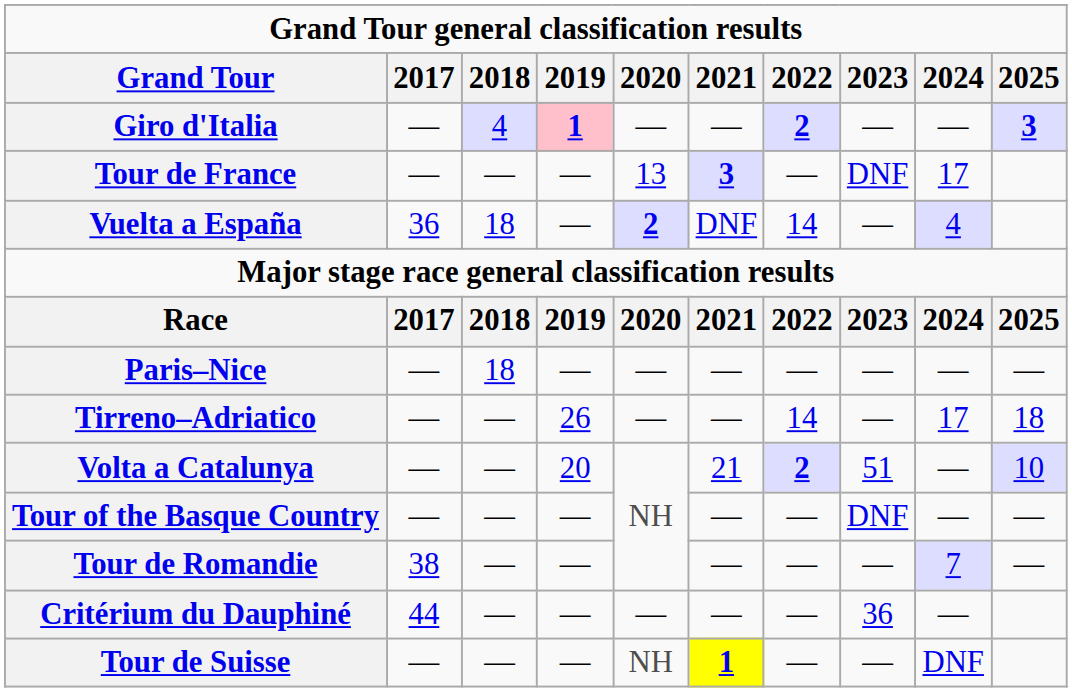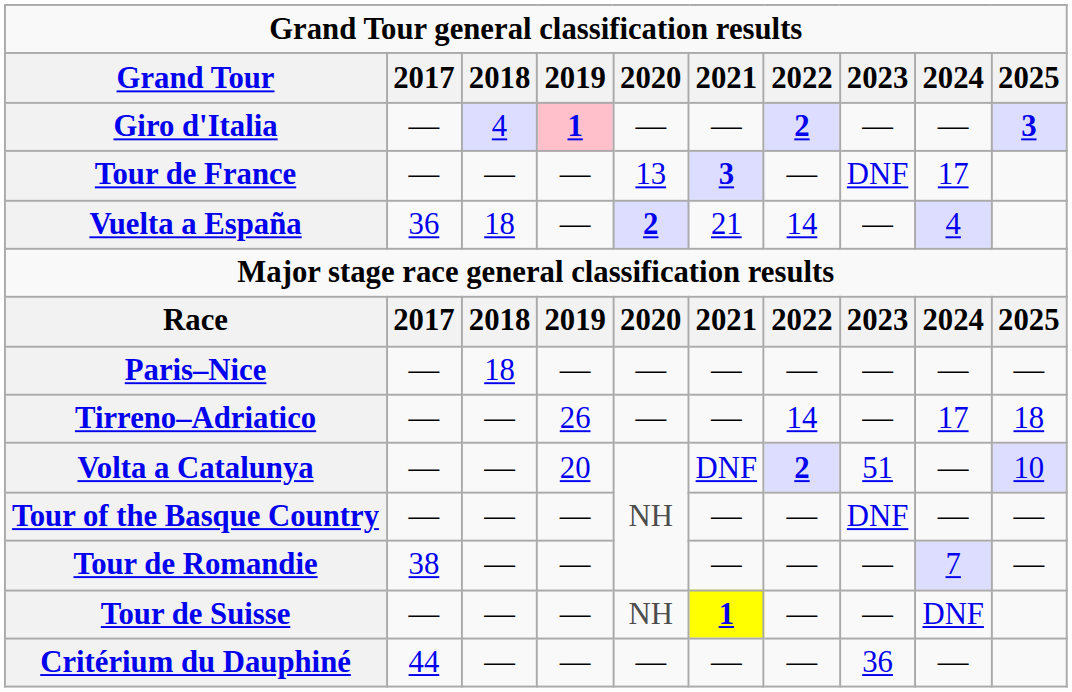 <table class="wikitable plainrowheaders">
 <tr>
 <td colspan=10 align="center"><strong>Grand Tour general classification results</strong></td>
 </tr>
 <tr>
 <th scope="col"><a href='#'>Grand Tour</a></th>
 <th scope="col">2017</th>
 <th scope="col">2018</th>
 <th scope="col">2019</th>
 <th scope="col">2020</th>
 <th scope="col">2021</th>
 <th scope="col">2022</th>
 <th scope="col">2023</th>
 <th scope="col">2024</th>
 <th scope="col">2025</th>
 </tr>
 <tr style="text-align:center;">
 <th scope="row"> <a href='#'>Giro d'Italia</a></th>
 <td>—</td>
 <td style="background:#ddf;"><a href='#'>4</a></td>
 <td style="background:pink;"><a href='#'><strong>1</strong></a></td>
 <td>—</td>
 <td>—</td>
 <td style="background:#ddf;"><a href='#'><strong>2</strong></a></td>
 <td>—</td>
 <td>—</td>
 <td style="background:#ddf;"><a href='#'><strong>3</strong></a></td>
 </tr>
 <tr style="text-align:center;">
 <th scope="row"> <a href='#'>Tour de France</a></th>
 <td>—</td>
 <td>—</td>
 <td>—</td>
 <td><a href='#'>13</a></td>
 <td style="background:#ddf;"><a href='#'><strong>3</strong></a></td>
 <td>—</td>
 <td><a href='#'>DNF</a></td>
 <td><a href='#'>17</a></td>
 <td></td>
 </tr>
 <tr style="text-align:center;">
 <th scope="row"> <a href='#'>Vuelta a España</a></th>
 <td><a href='#'>36</a></td>
 <td><a href='#'>18</a></td>
 <td>—</td>
 <td style="background:#ddf;"><a href='#'><strong>2</strong></a></td>
-<td><a href='#'>DNF</a></td>
+<td><a href='#'>21</a></td>
 <td><a href='#'>14</a></td>
 <td>—</td>
 <td style="background:#ddf;"><a href='#'>4</a></td>
 <td></td>
 </tr>
 <tr>
 <td colspan=10 align="center"><strong>Major stage race general classification results</strong></td>
 </tr>
 <tr>
 <th scope="col">Race</th>
 <th scope="col">2017</th>
 <th scope="col">2018</th>
 <th scope="col">2019</th>
 <th scope="col">2020</th>
 <th scope="col">2021</th>
 <th scope="col">2022</th>
 <th scope="col">2023</th>
 <th scope="col">2024</th>
 <th scope="col">2025</th>
 </tr>
 <tr style="text-align:center;">
 <th scope="row"> <a href='#'>Paris–Nice</a></th>
 <td>—</td>
 <td><a href='#'>18</a></td>
 <td>—</td>
 <td>—</td>
 <td>—</td>
 <td>—</td>
 <td>—</td>
 <td>—</td>
 <td>—</td>
 </tr>
 <tr style="text-align:center;">
 <th scope="row"> <a href='#'>Tirreno–Adriatico</a></th>
 <td>—</td>
 <td>—</td>
 <td><a href='#'>26</a></td>
 <td>—</td>
 <td>—</td>
 <td><a href='#'>14</a></td>
 <td>—</td>
 <td><a href='#'>17</a></td>
 <td><a href='#'>18</a></td>
 </tr>
 <tr style="text-align:center;">
 <th scope="row"> <a href='#'>Volta a Catalunya</a></th>
 <td>—</td>
 <td>—</td>
 <td><a href='#'>20</a></td>
 <td style="color:#4d4d4d;" rowspan=3>NH</td>
-<td><a href='#'>21</a></td>
+<td><a href='#'>DNF</a></td>
 <td style="background:#ddf;"><a href='#'><strong>2</strong></a></td>
 <td><a href='#'>51</a></td>
 <td>—</td>
 <td style="background:#ddf;"><a href='#'>10</a></td>
 </tr>
 <tr style="text-align:center;">
 <th scope="row"> <a href='#'>Tour of the Basque Country</a></th>
 <td>—</td>
 <td>—</td>
 <td>—</td>
 <td>—</td>
 <td>—</td>
 <td><a href='#'>DNF</a></td>
 <td>—</td>
 <td>—</td>
 </tr>
 <tr style="text-align:center;">
 <th scope="row"> <a href='#'>Tour de Romandie</a></th>
 <td><a href='#'>38</a></td>
 <td>—</td>
 <td>—</td>
 <td>—</td>
 <td>—</td>
 <td>—</td>
 <td style="background:#ddf;"><a href='#'>7</a></td>
 <td>—</td>
 </tr>
 <tr style="text-align:center;">
+<th scope="row"> <a href='#'>Tour de Suisse</a></th>
+<td>—</td>
+<td>—</td>
+<td>—</td>
+<td style="color:#4d4d4d;">NH</td>
+<td style="background:yellow;"><a href='#'><strong>1</strong></a></td>
+<td>—</td>
+<td>—</td>
+<td><a href='#'>DNF</a></td>
+<td></td>
+</tr>
+<tr style="text-align:center;">
 <th scope="row"> <a href='#'>Critérium du Dauphiné</a></th>
 <td><a href='#'>44</a></td>
 <td>—</td>
 <td>—</td>
 <td>—</td>
 <td>—</td>
 <td>—</td>
 <td><a href='#'>36</a></td>
 <td>—</td>
 <td></td>
 </tr>
-<tr style="text-align:center;">
-<th scope="row"> <a href='#'>Tour de Suisse</a></th>
-<td>—</td>
-<td>—</td>
-<td>—</td>
-<td style="color:#4d4d4d;">NH</td>
-<td style="background:yellow;"><a href='#'><strong>1</strong></a></td>
-<td>—</td>
-<td>—</td>
-<td><a href='#'>DNF</a></td>
-<td></td>
-</tr>
 </table>
